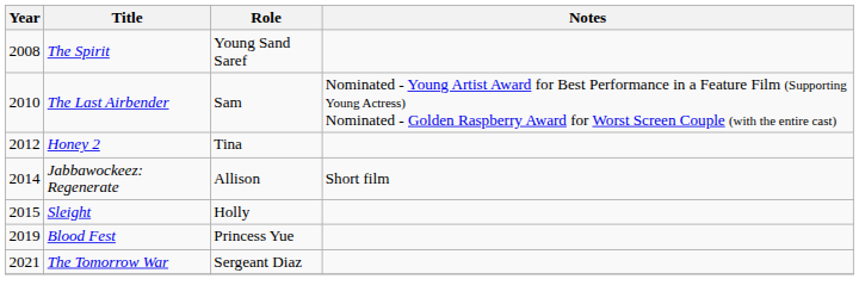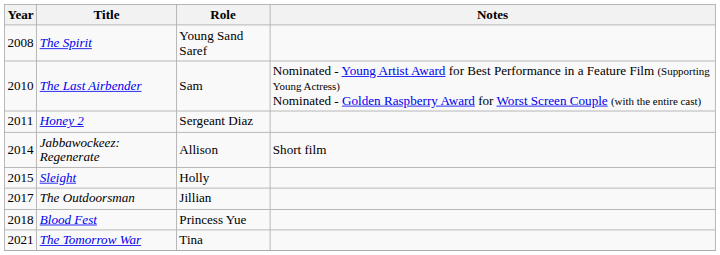 <table class="wikitable sortable">
 <tr>
 <th>Year</th>
 <th>Title</th>
 <th>Role</th>
 <th class="unsortable">Notes</th>
 </tr>
 <tr>
 <td>2008</td>
 <td><em><a href='#'>The Spirit</a></em></td>
 <td>Young Sand Saref</td>
 <td></td>
 </tr>
 <tr>
 <td>2010</td>
 <td><em><a href='#'>The Last Airbender</a></em></td>
 <td>Sam</td>
 <td>Nominated - <a href='#'>Young Artist Award</a> for Best Performance in a Feature Film <small>(Supporting Young Actress)</small> <br>Nominated - <a href='#'>Golden Raspberry Award</a> for <a href='#'>Worst Screen Couple</a> <small>(with the entire cast)</small></td>
 </tr>
 <tr>
-<td>2012</td>
+<td>2011</td>
 <td><em><a href='#'>Honey 2</a></em></td>
-<td>Tina</td>
+<td>Sergeant Diaz</td>
 <td></td>
 </tr>
 <tr>
 <td>2014</td>
 <td><em>Jabbawockeez: Regenerate</em></td>
 <td>Allison</td>
 <td>Short film</td>
 </tr>
 <tr>
 <td>2015</td>
 <td><em><a href='#'>Sleight</a></em></td>
 <td>Holly</td>
 <td></td>
 </tr>
 <tr>
-<td>2019</td>
+<td>2017</td>
+<td><em>The Outdoorsman</em></td>
+<td>Jillian</td>
+<td></td>
+</tr>
+<tr>
+<td>2018</td>
 <td><em><a href='#'>Blood Fest</a></em></td>
 <td>Princess Yue</td>
 <td></td>
 </tr>
 <tr>
 <td>2021</td>
 <td><em><a href='#'>The Tomorrow War</a></em></td>
-<td>Sergeant Diaz</td>
+<td>Tina</td>
 <td></td>
 </tr>
 <tr>
 </tr>
 </table>
